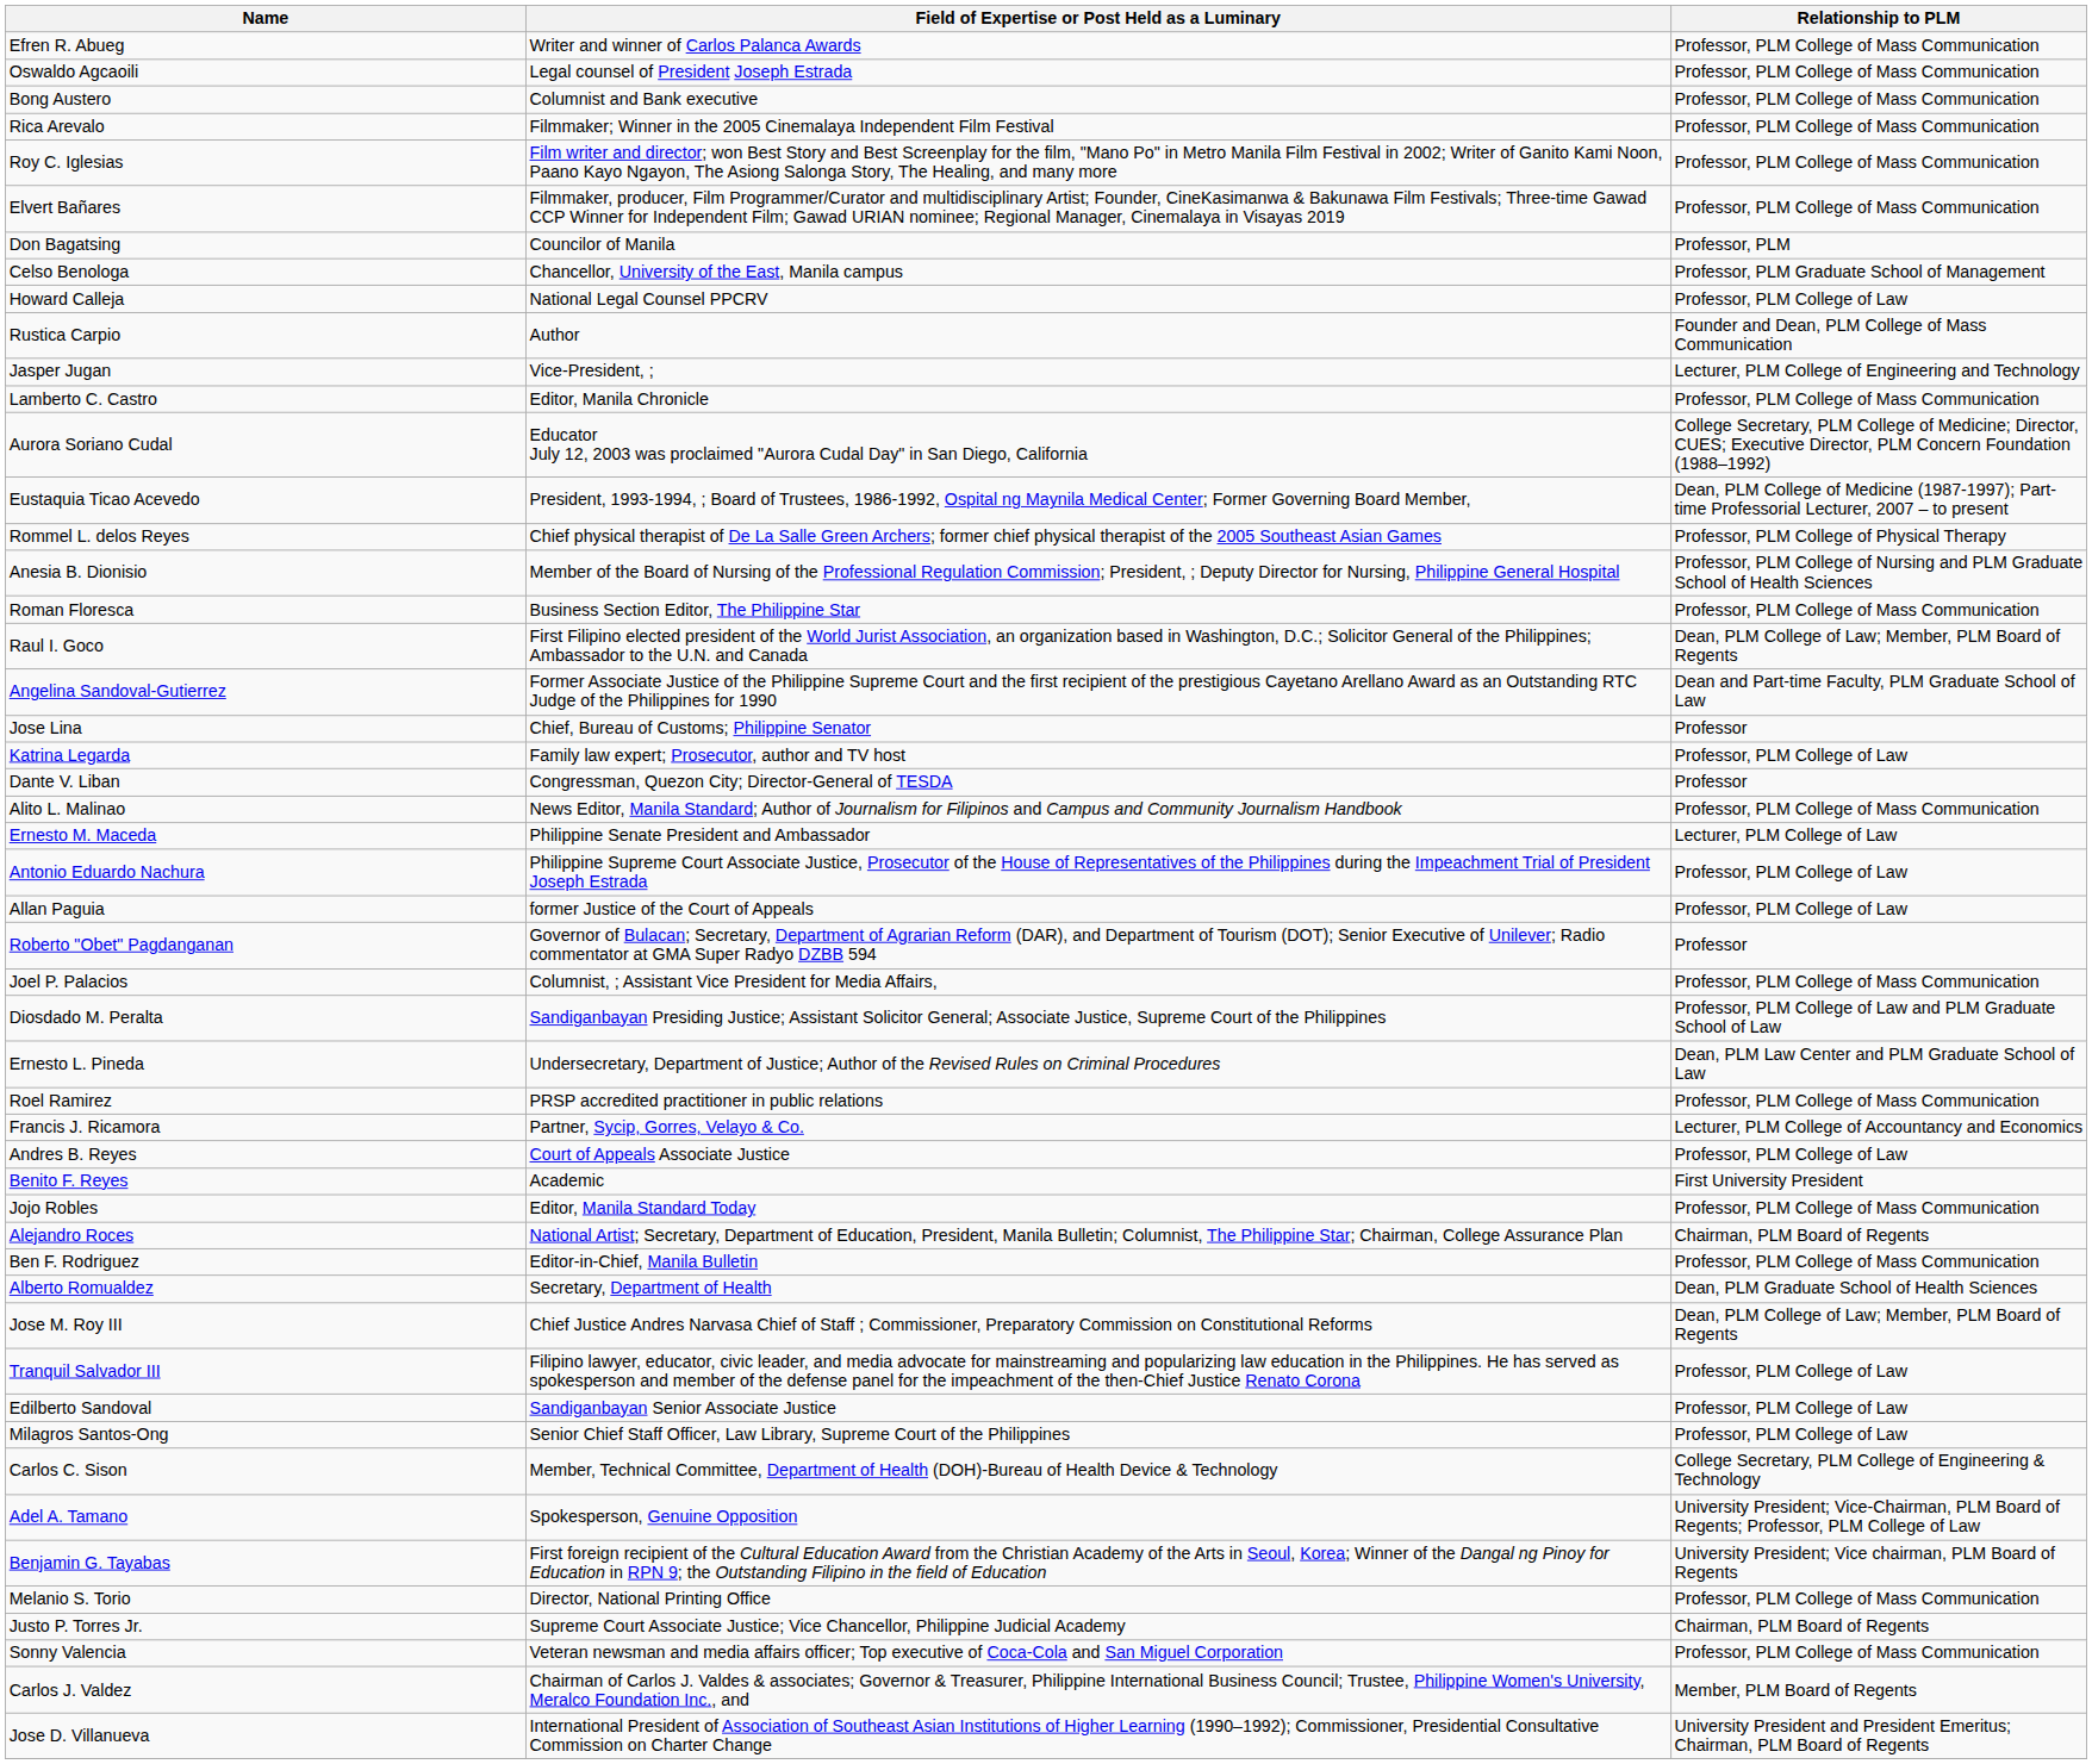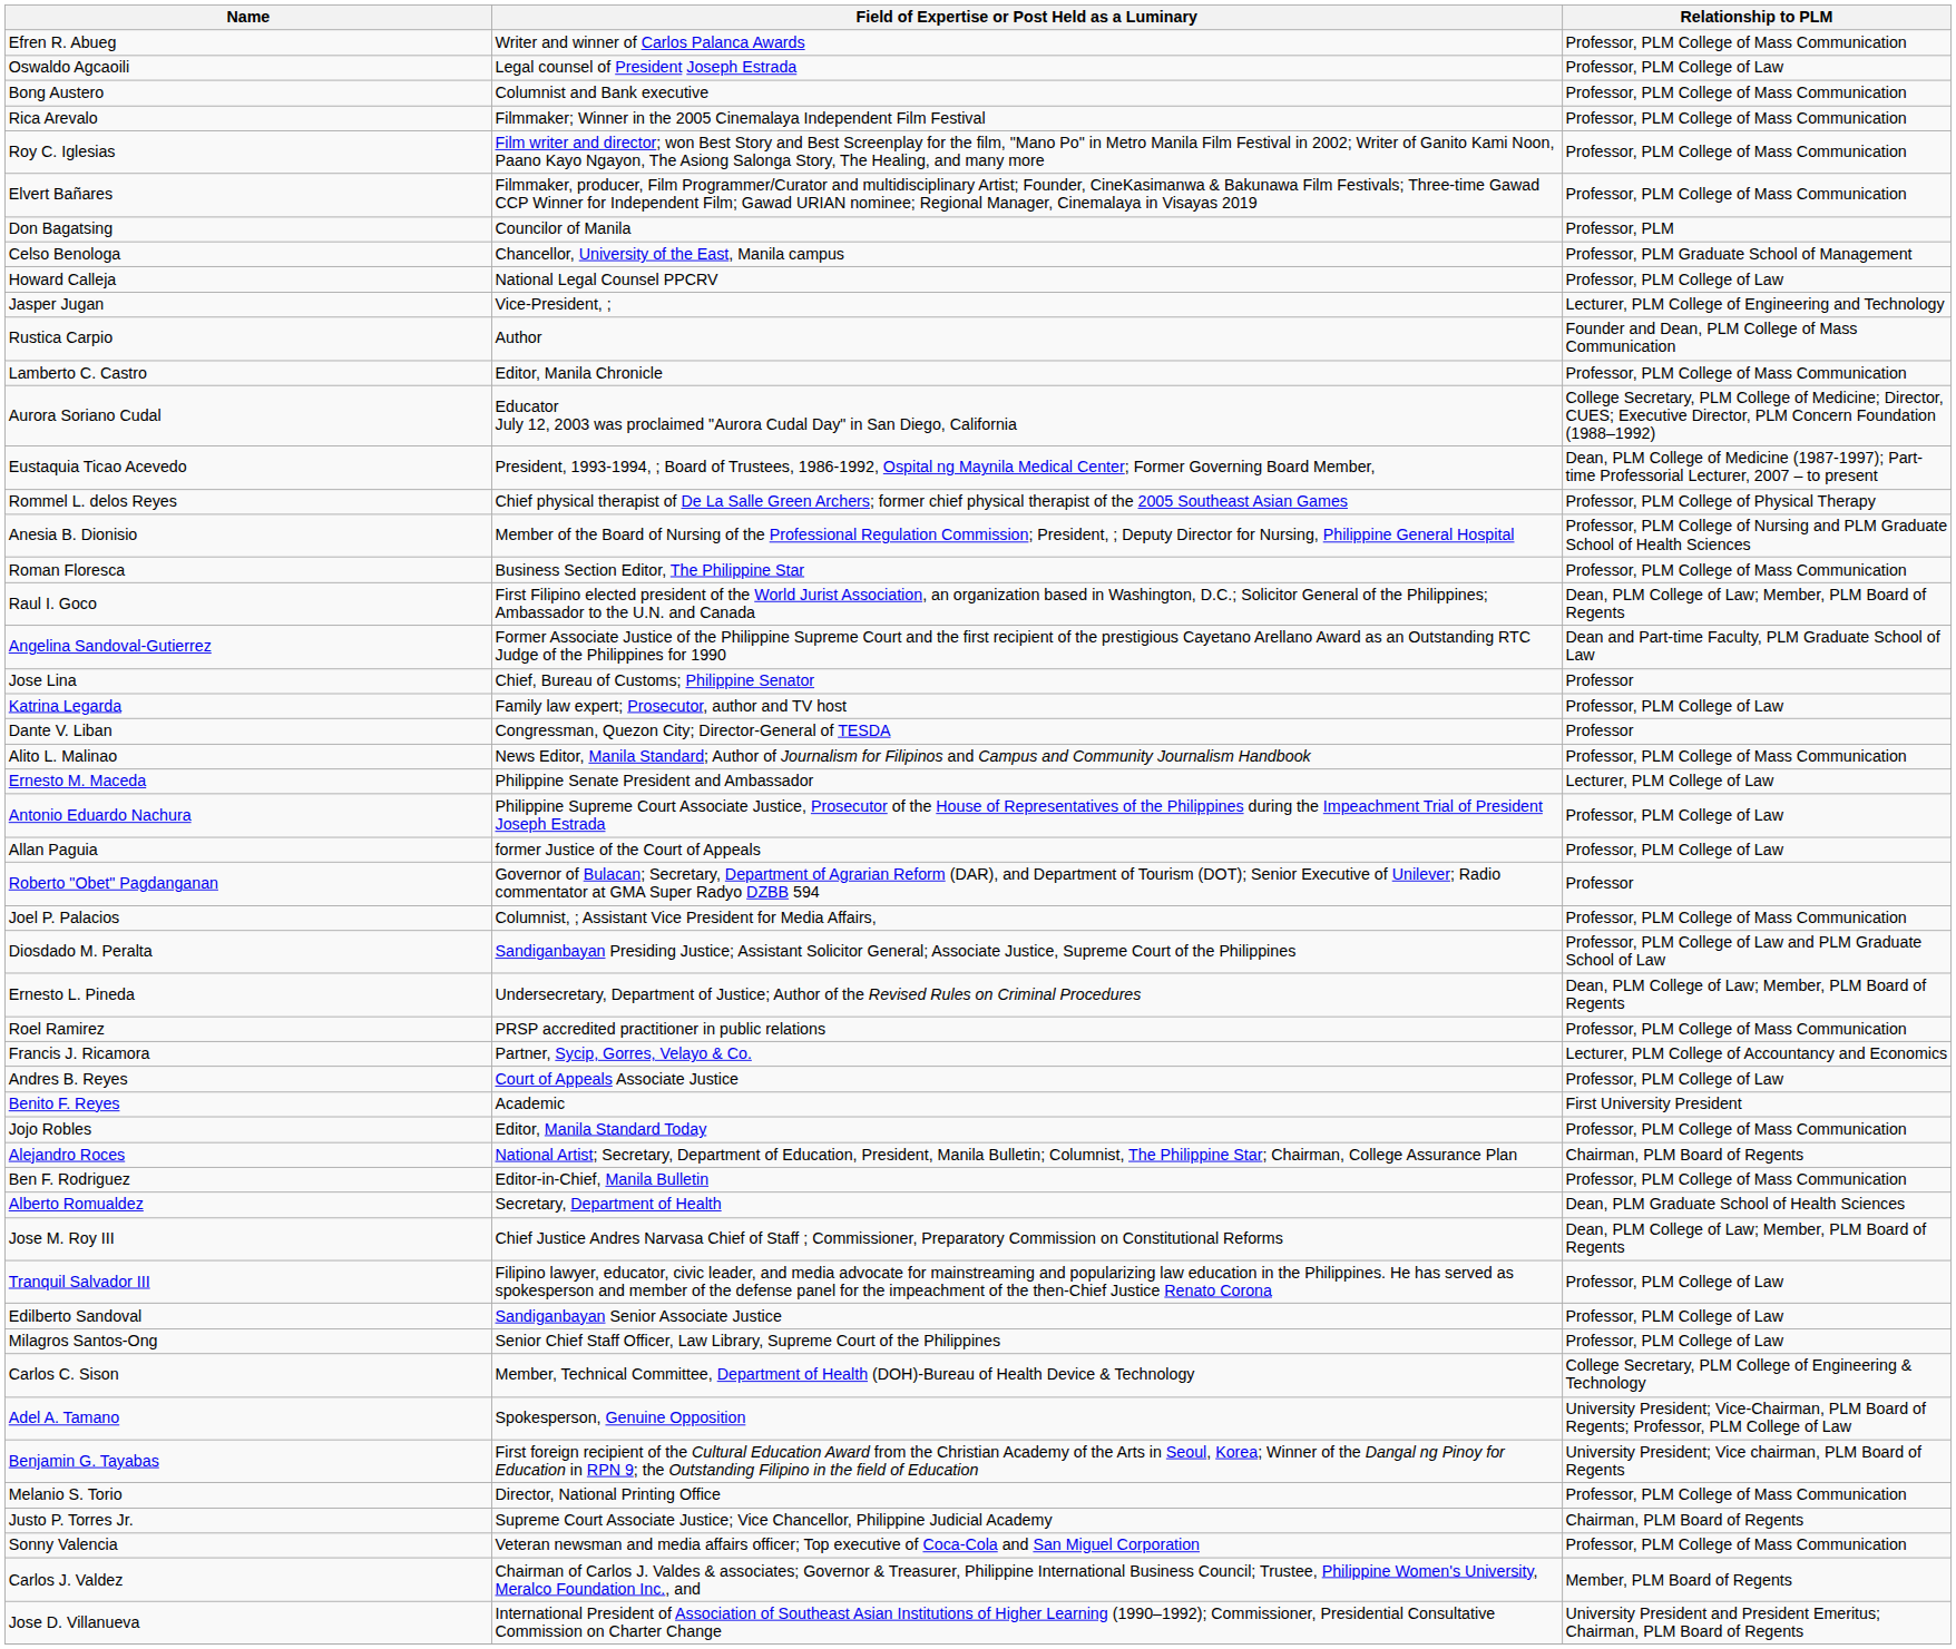 <table class='wikitable' width='99%' cellpadding='1'>
 <tr>
 <th bgcolor="#e5e5e5" width='25%'>Name</th>
 <th ! bgcolor="#e5e5e5" width='55%'>Field of Expertise or Post Held as a Luminary</th>
 <th ! bgcolor="#e5e5e5" width='20%'>Relationship to PLM</th>
 </tr>
 <tr>
 <td>Efren R. Abueg</td>
 <td>Writer and winner of <a href='#'>Carlos Palanca Awards</a></td>
 <td>Professor, PLM College of Mass Communication</td>
 </tr>
 <tr>
 <td>Oswaldo Agcaoili</td>
 <td>Legal counsel of <a href='#'>President</a> <a href='#'>Joseph Estrada</a></td>
-<td>Professor, PLM College of Mass Communication</td>
+<td>Professor, PLM College of Law</td>
 </tr>
 <tr>
 <td>Bong Austero</td>
 <td>Columnist and Bank executive</td>
 <td>Professor, PLM College of Mass Communication</td>
 </tr>
 <tr>
 <td>Rica Arevalo</td>
 <td>Filmmaker; Winner in the 2005 Cinemalaya Independent Film Festival</td>
 <td>Professor, PLM College of Mass Communication</td>
 </tr>
 <tr>
 <td>Roy C. Iglesias</td>
 <td><a href='#'>Film writer and director</a>; won Best Story and Best Screenplay for the film, "Mano Po" in Metro Manila Film Festival in 2002; Writer of Ganito Kami Noon, Paano Kayo Ngayon, The Asiong Salonga Story, The Healing, and many more</td>
 <td>Professor, PLM College of Mass Communication</td>
 </tr>
 <tr>
 <td>Elvert Bañares</td>
 <td>Filmmaker, producer, Film Programmer/Curator and multidisciplinary Artist; Founder, CineKasimanwa & Bakunawa Film Festivals; Three-time Gawad CCP Winner for Independent Film; Gawad URIAN nominee; Regional Manager, Cinemalaya in Visayas 2019</td>
 <td>Professor, PLM College of Mass Communication</td>
 </tr>
 <tr>
 <td>Don Bagatsing</td>
 <td>Councilor of Manila</td>
 <td>Professor, PLM</td>
 </tr>
 <tr>
 <td>Celso Benologa</td>
 <td>Chancellor, <a href='#'>University of the East</a>, Manila campus</td>
 <td>Professor, PLM Graduate School of Management</td>
 </tr>
 <tr>
 <td>Howard Calleja</td>
 <td>National Legal Counsel PPCRV</td>
 <td>Professor, PLM College of Law</td>
 </tr>
 <tr>
+<td>Jasper Jugan</td>
+<td>Vice-President, ;</td>
+<td>Lecturer, PLM College of Engineering and Technology</td>
+</tr>
+<tr>
 <td>Rustica Carpio</td>
 <td>Author</td>
 <td>Founder and Dean, PLM College of Mass Communication</td>
-</tr>
-<tr>
-<td>Jasper Jugan</td>
-<td>Vice-President, ;</td>
-<td>Lecturer, PLM College of Engineering and Technology</td>
 </tr>
 <tr>
 <td>Lamberto C. Castro</td>
 <td>Editor, Manila Chronicle</td>
 <td>Professor, PLM College of Mass Communication</td>
 </tr>
 <tr>
 <td>Aurora Soriano Cudal</td>
 <td>Educator <br> July 12, 2003 was proclaimed "Aurora Cudal Day" in San Diego, California</td>
 <td>College Secretary, PLM College of Medicine; Director, CUES; Executive Director, PLM Concern Foundation (1988–1992)</td>
 </tr>
 <tr>
 <td>Eustaquia Ticao Acevedo</td>
 <td>President, 1993-1994, ; Board of Trustees, 1986-1992, <a href='#'>Ospital ng Maynila Medical Center</a>; Former Governing Board Member, </td>
 <td>Dean, PLM College of Medicine (1987-1997); Part-time Professorial Lecturer, 2007 – to present</td>
 </tr>
 <tr>
 <td>Rommel L. delos Reyes</td>
 <td>Chief physical therapist of <a href='#'>De La Salle Green Archers</a>; former chief physical therapist of the <a href='#'>2005 Southeast Asian Games</a></td>
 <td>Professor, PLM College of Physical Therapy</td>
 </tr>
 <tr>
 <td>Anesia B. Dionisio</td>
 <td>Member of the Board of Nursing of the <a href='#'>Professional Regulation Commission</a>; President, ; Deputy Director for Nursing, <a href='#'>Philippine General Hospital</a></td>
 <td>Professor, PLM College of Nursing and PLM Graduate School of Health Sciences</td>
 </tr>
 <tr>
 <td>Roman Floresca</td>
 <td>Business Section Editor, <a href='#'>The Philippine Star</a></td>
 <td>Professor, PLM College of Mass Communication</td>
 </tr>
 <tr>
 <td>Raul I. Goco</td>
 <td>First Filipino elected president of the <a href='#'>World Jurist Association</a>, an organization based in Washington, D.C.; Solicitor General of the Philippines; Ambassador to the U.N. and Canada</td>
 <td>Dean, PLM College of Law; Member, PLM Board of Regents</td>
 </tr>
 <tr>
 <td><a href='#'>Angelina Sandoval-Gutierrez</a></td>
 <td>Former Associate Justice of the Philippine Supreme Court and the first recipient of the prestigious Cayetano Arellano Award as an Outstanding RTC Judge of the Philippines for 1990</td>
 <td>Dean and Part-time Faculty, PLM Graduate School of Law</td>
 </tr>
 <tr>
 <td>Jose Lina</td>
 <td>Chief, Bureau of Customs; <a href='#'>Philippine Senator</a></td>
 <td>Professor</td>
 </tr>
 <tr>
 <td><a href='#'>Katrina Legarda</a></td>
 <td>Family law expert; <a href='#'>Prosecutor</a>, author and TV host</td>
 <td>Professor, PLM College of Law</td>
 </tr>
 <tr>
 <td>Dante V. Liban</td>
 <td>Congressman, Quezon City; Director-General of <a href='#'>TESDA</a></td>
 <td>Professor</td>
 </tr>
 <tr>
 <td>Alito L. Malinao</td>
 <td>News Editor, <a href='#'>Manila Standard</a>; Author of <em>Journalism for Filipinos</em> and <em>Campus and Community Journalism Handbook</em></td>
 <td>Professor, PLM College of Mass Communication</td>
 </tr>
 <tr>
 <td><a href='#'>Ernesto M. Maceda</a></td>
 <td>Philippine Senate President and Ambassador</td>
 <td>Lecturer, PLM College of Law</td>
 </tr>
 <tr>
 <td><a href='#'>Antonio Eduardo Nachura</a></td>
 <td>Philippine Supreme Court Associate Justice, <a href='#'>Prosecutor</a> of the <a href='#'>House of Representatives of the Philippines</a> during the <a href='#'>Impeachment Trial of President Joseph Estrada</a></td>
 <td>Professor, PLM College of Law</td>
 </tr>
 <tr>
 <td>Allan Paguia</td>
 <td>former Justice of the Court of Appeals</td>
 <td>Professor, PLM College of Law</td>
 </tr>
 <tr>
 <td><a href='#'>Roberto "Obet" Pagdanganan</a></td>
 <td>Governor of <a href='#'>Bulacan</a>; Secretary, <a href='#'>Department of Agrarian Reform</a> (DAR), and Department of Tourism (DOT); Senior Executive of <a href='#'>Unilever</a>; Radio commentator at GMA Super Radyo <a href='#'>DZBB</a> 594</td>
 <td>Professor</td>
 </tr>
 <tr>
 <td>Joel P. Palacios</td>
 <td>Columnist, ; Assistant Vice President for Media Affairs, </td>
 <td>Professor, PLM College of Mass Communication</td>
 </tr>
 <tr>
 <td>Diosdado M. Peralta</td>
 <td><a href='#'>Sandiganbayan</a> Presiding Justice; Assistant Solicitor General; Associate Justice, Supreme Court of the Philippines</td>
 <td>Professor, PLM College of Law and PLM Graduate School of Law</td>
 </tr>
 <tr>
 <td>Ernesto L. Pineda</td>
 <td>Undersecretary, Department of Justice; Author of the <em>Revised Rules on Criminal Procedures</em></td>
-<td>Dean, PLM Law Center and PLM Graduate School of Law</td>
+<td>Dean, PLM College of Law; Member, PLM Board of Regents</td>
 </tr>
 <tr>
 <td>Roel Ramirez</td>
 <td>PRSP accredited practitioner in public relations</td>
 <td>Professor, PLM College of Mass Communication</td>
 </tr>
 <tr>
 <td>Francis J. Ricamora</td>
 <td>Partner, <a href='#'>Sycip, Gorres, Velayo & Co.</a></td>
 <td>Lecturer, PLM College of Accountancy and Economics</td>
 </tr>
 <tr>
 <td>Andres B. Reyes</td>
 <td><a href='#'>Court of Appeals</a> Associate Justice</td>
 <td>Professor, PLM College of Law</td>
 </tr>
 <tr>
 <td><a href='#'>Benito F. Reyes</a></td>
 <td>Academic</td>
 <td>First University President</td>
 </tr>
 <tr>
 <td>Jojo Robles</td>
 <td>Editor, <a href='#'>Manila Standard Today</a></td>
 <td>Professor, PLM College of Mass Communication</td>
 </tr>
 <tr>
 <td><a href='#'>Alejandro Roces</a></td>
 <td><a href='#'>National Artist</a>; Secretary, Department of Education, President, Manila Bulletin; Columnist, <a href='#'>The Philippine Star</a>; Chairman, College Assurance Plan</td>
 <td>Chairman, PLM Board of Regents</td>
 </tr>
 <tr>
 <td>Ben F. Rodriguez</td>
 <td>Editor-in-Chief, <a href='#'>Manila Bulletin</a></td>
 <td>Professor, PLM College of Mass Communication</td>
 </tr>
 <tr>
 <td><a href='#'>Alberto Romualdez</a></td>
 <td>Secretary, <a href='#'>Department of Health</a></td>
 <td>Dean, PLM Graduate School of Health Sciences</td>
 </tr>
 <tr>
 <td>Jose M. Roy III</td>
 <td>Chief Justice Andres Narvasa Chief of Staff ; Commissioner, Preparatory Commission on Constitutional Reforms</td>
 <td>Dean, PLM College of Law; Member, PLM Board of Regents</td>
 </tr>
 <tr>
 <td><a href='#'>Tranquil Salvador III</a></td>
 <td>Filipino lawyer, educator, civic leader, and media advocate for mainstreaming and popularizing law education in the Philippines. He has served as spokesperson and member of the defense panel for the impeachment of the then-Chief Justice <a href='#'>Renato Corona</a></td>
 <td>Professor, PLM College of Law</td>
 </tr>
 <tr>
 <td>Edilberto Sandoval</td>
 <td><a href='#'>Sandiganbayan</a> Senior Associate Justice</td>
 <td>Professor, PLM College of Law</td>
 </tr>
 <tr>
 <td>Milagros Santos-Ong</td>
 <td>Senior Chief Staff Officer, Law Library, Supreme Court of the Philippines</td>
 <td>Professor, PLM College of Law</td>
 </tr>
 <tr>
 <td>Carlos C. Sison</td>
 <td>Member, Technical Committee, <a href='#'>Department of Health</a> (DOH)-Bureau of Health Device & Technology</td>
 <td>College Secretary, PLM College of Engineering & Technology</td>
 </tr>
 <tr>
 <td><a href='#'>Adel A. Tamano</a></td>
 <td>Spokesperson, <a href='#'>Genuine Opposition</a></td>
 <td>University President; Vice-Chairman, PLM Board of Regents; Professor, PLM College of Law</td>
 </tr>
 <tr>
 <td><a href='#'>Benjamin G. Tayabas</a></td>
 <td>First foreign recipient of the <em>Cultural Education Award</em> from the Christian Academy of the Arts in <a href='#'>Seoul</a>, <a href='#'>Korea</a>; Winner of the <em>Dangal ng Pinoy for Education</em> in <a href='#'>RPN 9</a>; the  <em>Outstanding Filipino in the field of Education</em></td>
 <td>University President; Vice chairman, PLM Board of Regents</td>
 </tr>
 <tr>
 <td>Melanio S. Torio</td>
 <td>Director, National Printing Office</td>
 <td>Professor, PLM College of Mass Communication</td>
 </tr>
 <tr>
 <td>Justo P. Torres Jr.</td>
 <td>Supreme Court Associate Justice; Vice Chancellor, Philippine Judicial Academy</td>
 <td>Chairman, PLM Board of Regents</td>
 </tr>
 <tr>
 <td>Sonny Valencia</td>
 <td>Veteran newsman and media affairs officer; Top executive of <a href='#'>Coca-Cola</a> and <a href='#'>San Miguel Corporation</a></td>
 <td>Professor, PLM College of Mass Communication</td>
 </tr>
 <tr>
 <td>Carlos J. Valdez</td>
 <td>Chairman of Carlos J. Valdes & associates; Governor & Treasurer, Philippine International Business Council; Trustee, <a href='#'>Philippine Women's University</a>, <a href='#'>Meralco Foundation Inc.</a>, and </td>
 <td>Member, PLM Board of Regents</td>
 </tr>
 <tr>
 <td>Jose D. Villanueva</td>
 <td>International President of <a href='#'>Association of Southeast Asian Institutions of Higher Learning</a> (1990–1992); Commissioner, Presidential Consultative Commission on Charter Change</td>
 <td>University President and President Emeritus; Chairman, PLM Board of Regents</td>
 </tr>
 <tr>
 </tr>
 </table>
